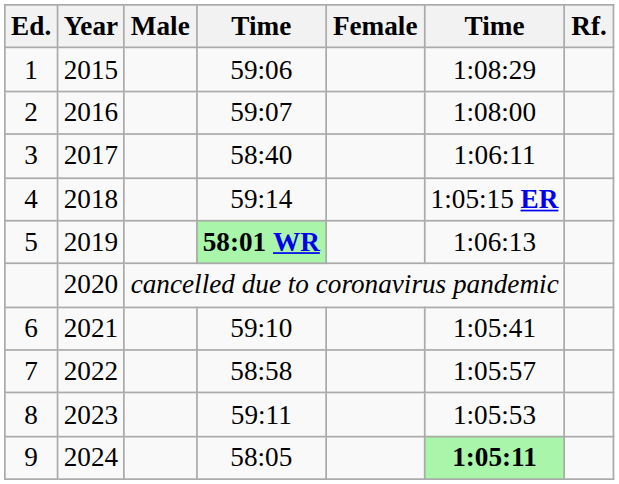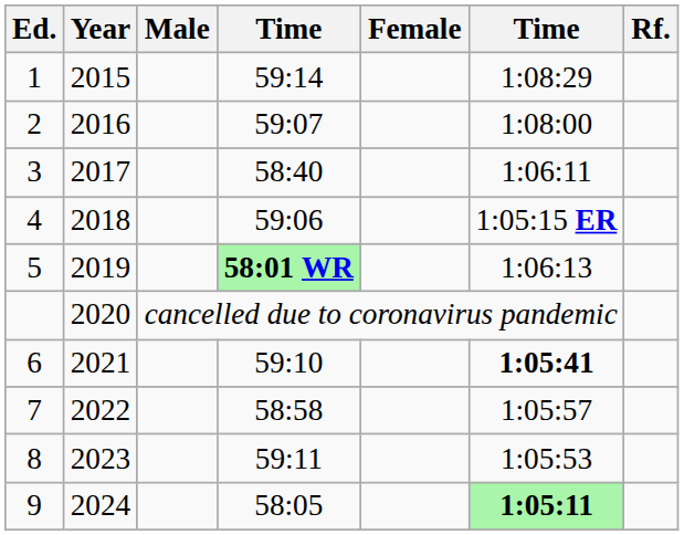 <table class="wikitable sortable" style="text-align:center">
 <tr>
 <th>Ed.</th>
 <th>Year</th>
 <th>Male</th>
 <th>Time</th>
 <th>Female</th>
 <th>Time</th>
 <th class="unsortable">Rf.</th>
 </tr>
 <tr>
 <td>1</td>
 <td>2015</td>
 <td align=left></td>
-<td>59:06</td>
+<td>59:14</td>
 <td align=left></td>
 <td>1:08:29</td>
 <td></td>
 </tr>
 <tr>
 <td>2</td>
 <td>2016</td>
 <td align=left></td>
 <td>59:07</td>
 <td align=left></td>
 <td>1:08:00</td>
 <td></td>
 </tr>
 <tr>
 <td>3</td>
 <td>2017</td>
 <td align=left></td>
 <td>58:40</td>
 <td align=left></td>
 <td>1:06:11</td>
 <td></td>
 </tr>
 <tr>
 <td>4</td>
 <td>2018</td>
 <td align=left></td>
-<td>59:14</td>
+<td>59:06</td>
 <td align=left></td>
 <td>1:05:15 <a href='#'><strong>ER</strong></a></td>
 <td></td>
 </tr>
 <tr>
 <td>5</td>
 <td>2019</td>
 <td align=left></td>
 <td bgcolor=#A9F5A9><strong>58:01</strong> <strong><a href='#'>WR</a></strong></td>
 <td align=left></td>
 <td>1:06:13</td>
 <td></td>
 </tr>
 <tr>
 <td></td>
 <td>2020</td>
 <td colspan="4" align="center" data-sort-value=""><em>cancelled due to coronavirus pandemic</em></td>
 <td></td>
 </tr>
 <tr>
 <td>6</td>
 <td>2021</td>
 <td align=left></td>
 <td>59:10</td>
 <td align=left></td>
-<td>1:05:41</td>
+<td><strong>1:05:41</strong></td>
 <td></td>
 </tr>
 <tr>
 <td>7</td>
 <td>2022</td>
 <td align=left></td>
 <td>58:58</td>
 <td align=left></td>
 <td>1:05:57</td>
 <td></td>
 </tr>
 <tr>
 <td>8</td>
 <td>2023</td>
 <td align=left></td>
 <td>59:11</td>
 <td align=left></td>
 <td>1:05:53</td>
 <td></td>
 </tr>
 <tr>
 <td>9</td>
 <td>2024</td>
 <td align=left></td>
 <td>58:05</td>
 <td align=left></td>
 <td bgcolor=#A9F5A9><strong>1:05:11</strong></td>
 <td></td>
 </tr>
 </table>
